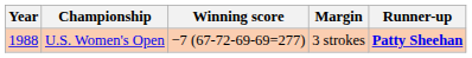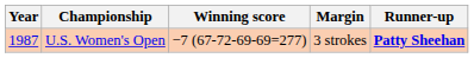 <table class="wikitable">
 <tr>
 <th>Year</th>
 <th>Championship</th>
 <th>Winning score</th>
 <th>Margin</th>
 <th>Runner-up</th>
 </tr>
 <tr style="background:#FBCEB1;">
-<td><a href='#'>1988</a></td>
+<td><a href='#'>1987</a></td>
 <td><a href='#'>U.S. Women's Open</a></td>
 <td>−7 (67-72-69-69=277)</td>
 <td>3 strokes</td>
 <td><strong> <a href='#'>Patty Sheehan</a></strong></td>
 </tr>
 </table>
